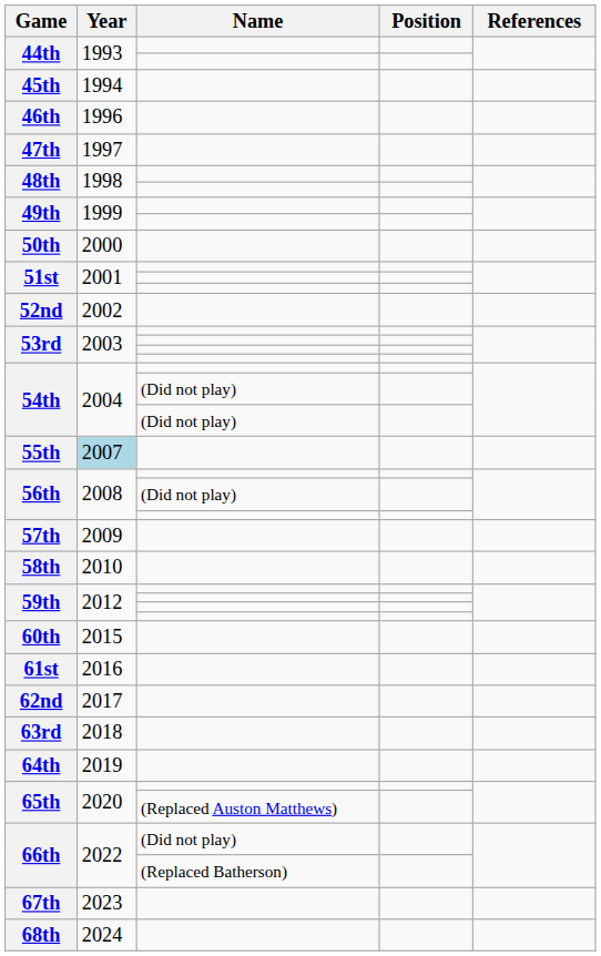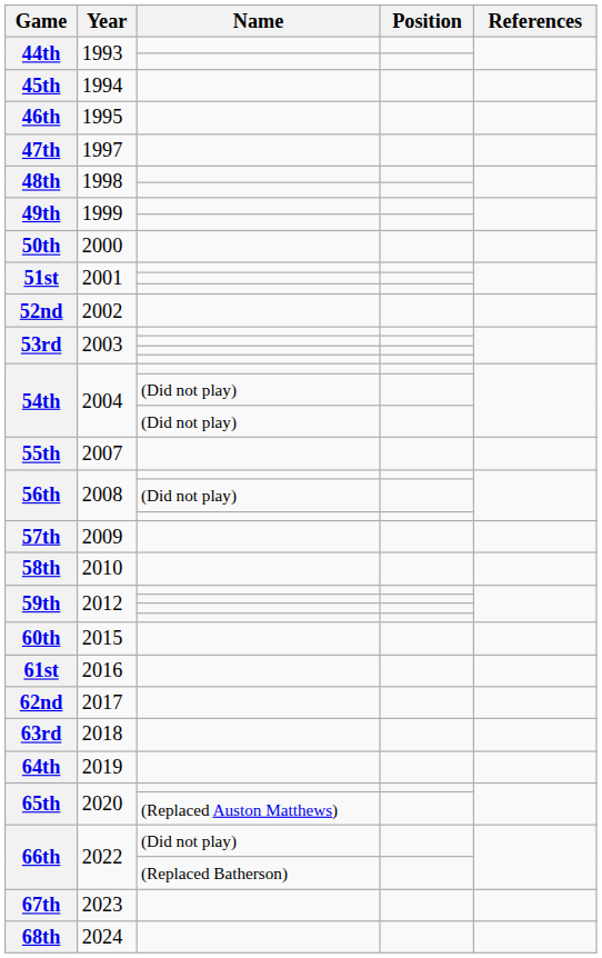 <table class="wikitable sortable" width="75%">
 <tr>
 <th scope="col">Game</th>
 <th scope="col">Year</th>
 <th scope="col">Name</th>
 <th scope="col">Position</th>
 <th scope="col" class="unsortable">References</th>
 </tr>
 <tr>
 <th scope="row" rowspan="2"><a href='#'>44th</a></th>
 <td rowspan="2">1993</td>
 <td></td>
 <td></td>
 <td rowspan="2"></td>
 </tr>
 <tr>
 <td></td>
 <td></td>
 </tr>
 <tr>
 <th scope="row"><a href='#'>45th</a></th>
 <td>1994</td>
 <td></td>
 <td></td>
 <td></td>
 </tr>
 <tr>
 <th scope="row"><a href='#'>46th</a></th>
-<td>1996</td>
+<td>1995</td>
 <td></td>
 <td></td>
 <td></td>
 </tr>
 <tr>
 <th scope="row"><a href='#'>47th</a></th>
 <td>1997</td>
 <td></td>
 <td></td>
 <td></td>
 </tr>
 <tr>
 <th scope="row" rowspan="2"><a href='#'>48th</a></th>
 <td rowspan="2">1998</td>
 <td></td>
 <td></td>
 <td rowspan="2"></td>
 </tr>
 <tr>
 <td></td>
 <td></td>
 </tr>
 <tr>
 <th scope="row" rowspan="2"><a href='#'>49th</a></th>
 <td rowspan="2">1999</td>
 <td></td>
 <td></td>
 <td rowspan="2"></td>
 </tr>
 <tr>
 <td></td>
 <td></td>
 </tr>
 <tr>
 <th scope="row"><a href='#'>50th</a></th>
 <td>2000</td>
 <td></td>
 <td></td>
 <td></td>
 </tr>
 <tr>
 <th scope="row" rowspan="3"><a href='#'>51st</a></th>
 <td rowspan="3">2001</td>
 <td></td>
 <td></td>
 <td rowspan="3"></td>
 </tr>
 <tr>
 <td></td>
 <td></td>
 </tr>
 <tr>
 <td></td>
 <td></td>
 </tr>
 <tr>
 <th scope="row"><a href='#'>52nd</a></th>
 <td>2002</td>
 <td></td>
 <td></td>
 <td></td>
 </tr>
 <tr>
 <th scope="row" rowspan="4"><a href='#'>53rd</a></th>
 <td rowspan="4">2003</td>
 <td></td>
 <td></td>
 <td rowspan="4"></td>
 </tr>
 <tr>
 <td></td>
 <td></td>
 </tr>
 <tr>
 <td></td>
 <td></td>
 </tr>
 <tr>
 <td></td>
 <td></td>
 </tr>
 <tr>
 <th scope="row" rowspan="3"><a href='#'>54th</a></th>
 <td rowspan="3">2004</td>
 <td></td>
 <td></td>
 <td rowspan="3"></td>
 </tr>
 <tr>
 <td> <small>(Did not play)</small></td>
 <td></td>
 </tr>
 <tr>
 <td> <small>(Did not play)</small></td>
 <td></td>
 </tr>
 <tr>
 <th scope="row"><a href='#'>55th</a></th>
-<td style="background: lightblue;">2007</td>
+<td>2007</td>
 <td></td>
 <td></td>
 <td></td>
 </tr>
 <tr>
 <th scope="row" rowspan="3"><a href='#'>56th</a></th>
 <td rowspan="3">2008</td>
 <td></td>
 <td></td>
 <td rowspan="3"></td>
 </tr>
 <tr>
 <td> <small>(Did not play)</small></td>
 <td></td>
 </tr>
 <tr>
 <td></td>
 <td></td>
 </tr>
 <tr>
 <th scope="row"><a href='#'>57th</a></th>
 <td>2009</td>
 <td></td>
 <td></td>
 <td></td>
 </tr>
 <tr>
 <th scope="row"><a href='#'>58th</a></th>
 <td>2010</td>
 <td></td>
 <td></td>
 <td></td>
 </tr>
 <tr>
 <th scope="row" rowspan="4"><a href='#'>59th</a></th>
 <td rowspan="4">2012</td>
 <td></td>
 <td></td>
 <td rowspan="4"></td>
 </tr>
 <tr>
 <td></td>
 <td></td>
 </tr>
 <tr>
 <td></td>
 <td></td>
 </tr>
 <tr>
 <td></td>
 <td></td>
 </tr>
 <tr>
 <th scope="row"><a href='#'>60th</a></th>
 <td>2015</td>
 <td></td>
 <td></td>
 <td></td>
 </tr>
 <tr>
 <th scope="row"><a href='#'>61st</a></th>
 <td>2016</td>
 <td></td>
 <td></td>
 <td></td>
 </tr>
 <tr>
 <th scope="row"><a href='#'>62nd</a></th>
 <td>2017</td>
 <td></td>
 <td></td>
 <td></td>
 </tr>
 <tr>
 <th scope="row"><a href='#'>63rd</a></th>
 <td>2018</td>
 <td></td>
 <td></td>
 <td></td>
 </tr>
 <tr>
 <th scope="row"><a href='#'>64th</a></th>
 <td>2019</td>
 <td></td>
 <td></td>
 <td></td>
 </tr>
 <tr>
 <th scope="row" rowspan=2><a href='#'>65th</a></th>
 <td rowspan=2>2020</td>
 <td></td>
 <td></td>
 <td rowspan=2></td>
 </tr>
 <tr>
 <td> <small>(Replaced <a href='#'>Auston Matthews</a>)</small></td>
 <td></td>
 </tr>
 <tr>
 <th scope="row" rowspan=2><a href='#'>66th</a></th>
 <td rowspan=2>2022</td>
 <td> <small>(Did not play)</small></td>
 <td></td>
 <td rowspan=2></td>
 </tr>
 <tr>
 <td> <small>(Replaced Batherson)</small></td>
 <td></td>
 </tr>
 <tr>
 <th scope="row"><a href='#'>67th</a></th>
 <td>2023</td>
 <td></td>
 <td></td>
 <td></td>
 </tr>
 <tr>
 <th scope="row"><a href='#'>68th</a></th>
 <td>2024</td>
 <td></td>
 <td></td>
 <td></td>
 </tr>
 </table>
